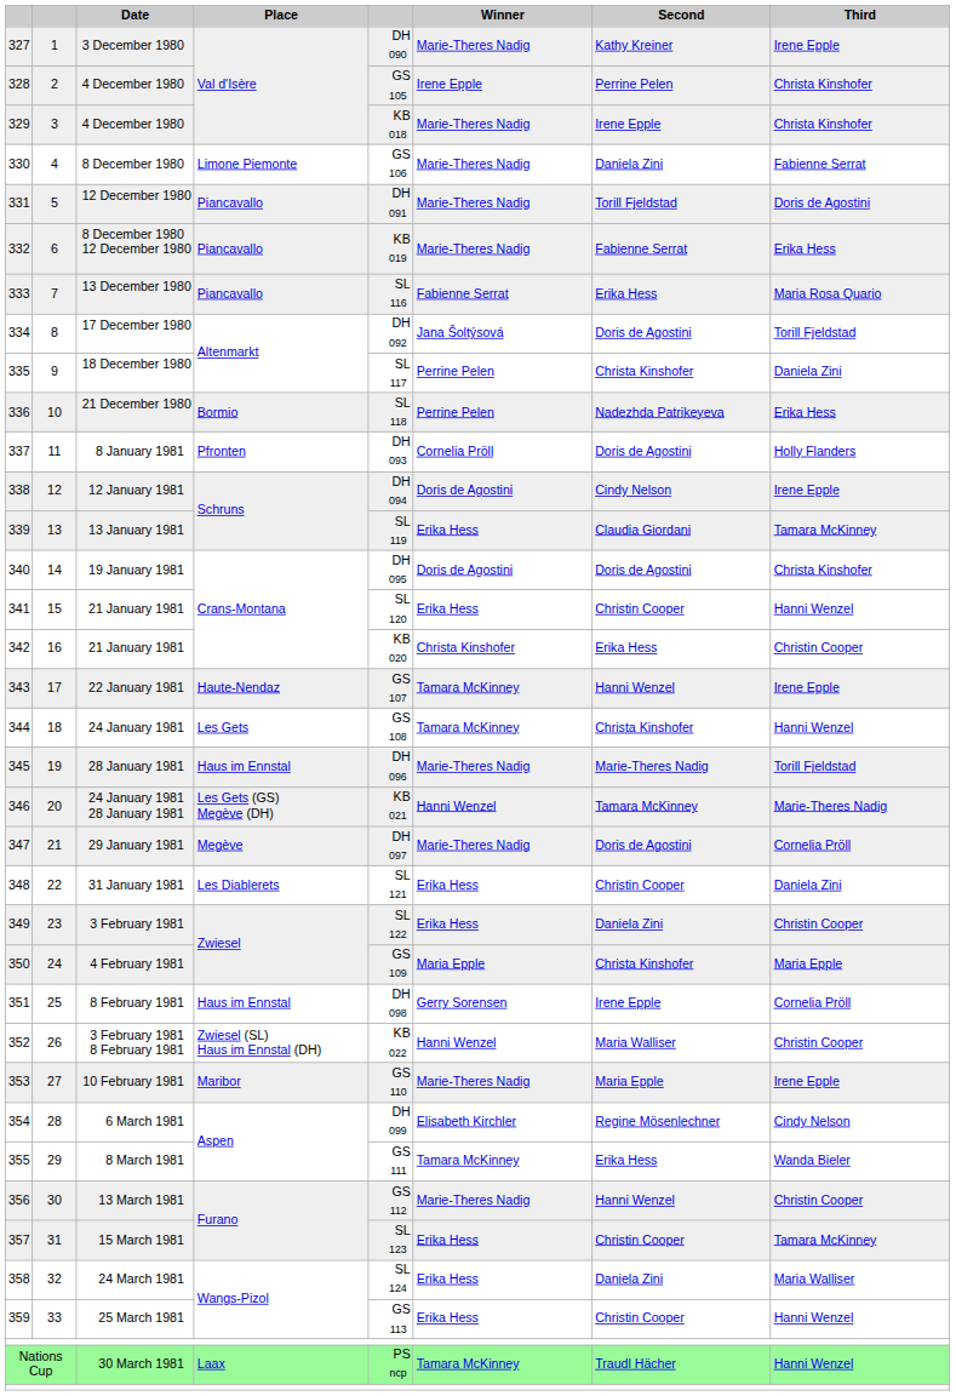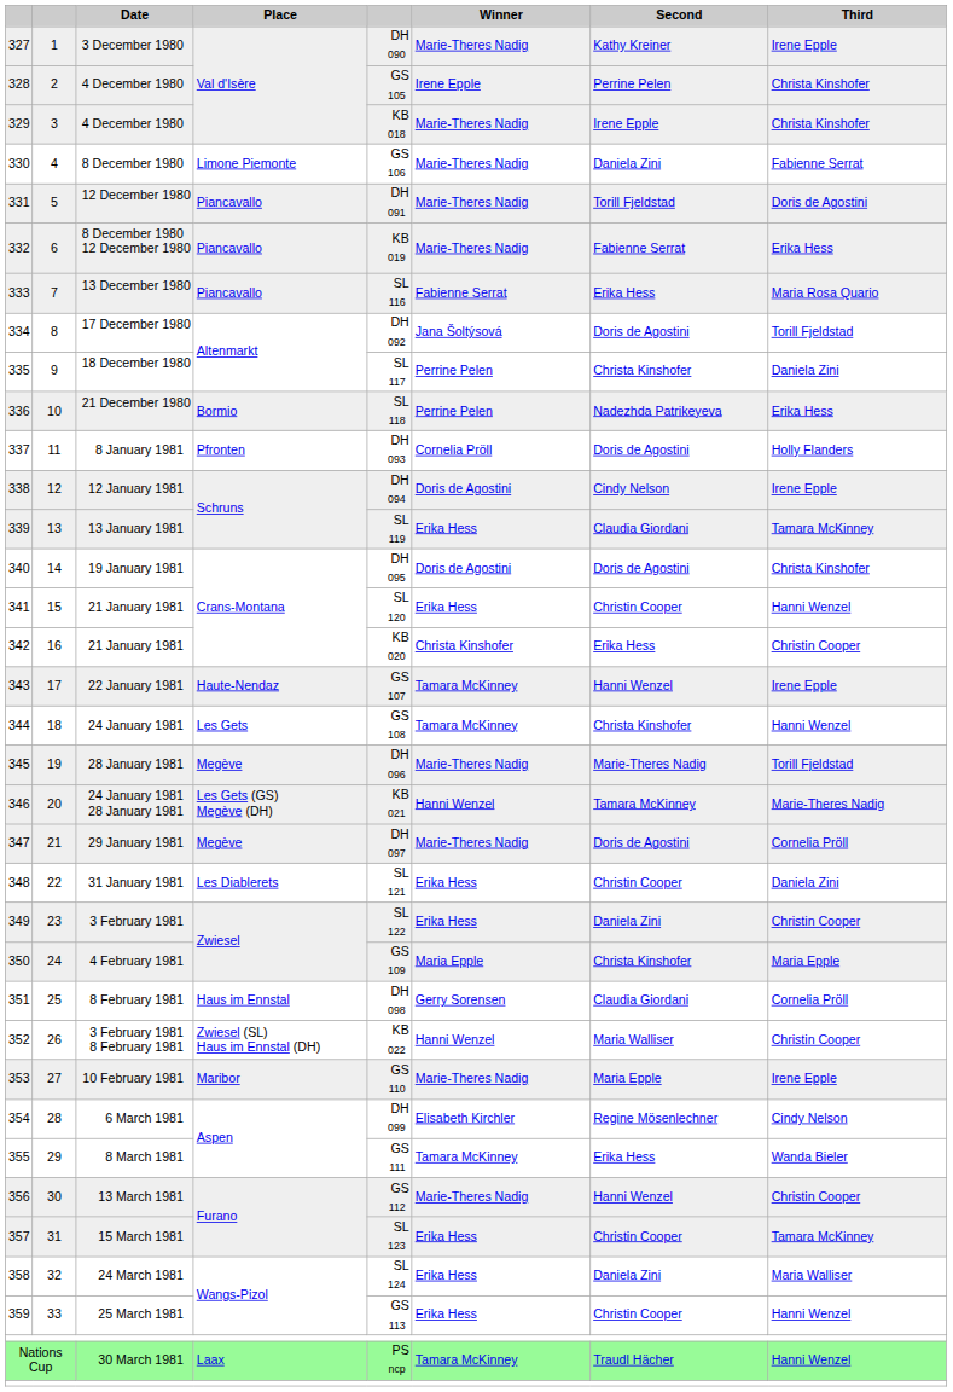 <table class="wikitable plainrowheaders" style="background:#fff; font-size:86%; line-height:16px; border:grey solid 1px; border-collapse:collapse;">
 <tr style="background:#ccc; text-align:center;">
 <td align="center" width="13"></td>
 <td align="center" width="40"></td>
 <td align="center" width="120"><strong>Date</strong></td>
 <td align="center" width="180"><strong>Place</strong></td>
 <td align="center" width="42"></td>
 <td align="center" width="185"><strong>Winner</strong></td>
 <td align="center" width="185"><strong>Second</strong></td>
 <td align="center" width="185"><strong>Third</strong></td>
 </tr>
 <tr bgcolor="#EFEFEF">
 <td align=center>327</td>
 <td align=center>1</td>
 <td align=right>3 December 1980  </td>
 <td rowspan=3> <a href='#'>Val d'Isère</a></td>
 <td align=right>DH <sub>090</sub> </td>
 <td> <a href='#'>Marie-Theres Nadig</a></td>
 <td> <a href='#'>Kathy Kreiner</a></td>
 <td> <a href='#'>Irene Epple</a></td>
 </tr>
 <tr bgcolor="#EFEFEF">
 <td align=center>328</td>
 <td align=center>2</td>
 <td align=right>4 December 1980  </td>
 <td align=right>GS <sub>105</sub> </td>
 <td> <a href='#'>Irene Epple</a></td>
 <td> <a href='#'>Perrine Pelen</a></td>
 <td> <a href='#'>Christa Kinshofer</a></td>
 </tr>
 <tr bgcolor="#EFEFEF">
 <td align=center>329</td>
 <td align=center>3</td>
 <td align=right>4 December 1980  </td>
 <td align=right>KB <sub>018</sub> </td>
 <td> <a href='#'>Marie-Theres Nadig</a></td>
 <td> <a href='#'>Irene Epple</a></td>
 <td> <a href='#'>Christa Kinshofer</a></td>
 </tr>
 <tr>
 <td align=center>330</td>
 <td align=center>4</td>
 <td align=right>8 December 1980  </td>
 <td> <a href='#'>Limone Piemonte</a></td>
 <td align=right>GS <sub>106</sub> </td>
 <td> <a href='#'>Marie-Theres Nadig</a></td>
 <td> <a href='#'>Daniela Zini</a></td>
 <td> <a href='#'>Fabienne Serrat</a></td>
 </tr>
 <tr bgcolor="#EFEFEF" align="left">
 <td align=center>331</td>
 <td align="center">5</td>
 <td align=right>12 December 1980  </td>
 <td> <a href='#'>Piancavallo</a></td>
 <td align=right>DH <sub>091</sub> </td>
 <td> <a href='#'>Marie-Theres Nadig</a></td>
 <td> <a href='#'>Torill Fjeldstad</a></td>
 <td> <a href='#'>Doris de Agostini</a></td>
 </tr>
 <tr bgcolor="#EFEFEF">
 <td align=center>332</td>
 <td align=center>6</td>
 <td align=right>8 December 1980  <br>12 December 1980  </td>
 <td> <a href='#'>Piancavallo</a></td>
 <td align=right>KB <sub>019</sub> </td>
 <td> <a href='#'>Marie-Theres Nadig</a></td>
 <td> <a href='#'>Fabienne Serrat</a></td>
 <td> <a href='#'>Erika Hess</a></td>
 </tr>
 <tr bgcolor="#EFEFEF">
 <td align=center>333</td>
 <td align=center>7</td>
 <td align=right>13 December 1980  </td>
 <td> <a href='#'>Piancavallo</a></td>
 <td align=right>SL <sub>116</sub> </td>
 <td> <a href='#'>Fabienne Serrat</a></td>
 <td> <a href='#'>Erika Hess</a></td>
 <td> <a href='#'>Maria Rosa Quario</a></td>
 </tr>
 <tr align="left">
 <td align=center>334</td>
 <td align="center">8</td>
 <td align=right>17 December 1980  </td>
 <td rowspan=2> <a href='#'>Altenmarkt</a></td>
 <td align=right>DH <sub>092</sub> </td>
 <td> <a href='#'>Jana Šoltýsová</a></td>
 <td> <a href='#'>Doris de Agostini</a></td>
 <td> <a href='#'>Torill Fjeldstad</a></td>
 </tr>
 <tr align="left">
 <td align=center>335</td>
 <td align=center>9</td>
 <td align=right>18 December 1980  </td>
 <td align=right>SL <sub>117</sub> </td>
 <td> <a href='#'>Perrine Pelen</a></td>
 <td> <a href='#'>Christa Kinshofer</a></td>
 <td> <a href='#'>Daniela Zini</a></td>
 </tr>
 <tr bgcolor="#EFEFEF">
 <td align=center>336</td>
 <td align=center>10</td>
 <td align=right>21 December 1980  </td>
 <td> <a href='#'>Bormio</a></td>
 <td align=right>SL <sub>118</sub> </td>
 <td> <a href='#'>Perrine Pelen</a></td>
 <td> <a href='#'>Nadezhda Patrikeyeva</a></td>
 <td> <a href='#'>Erika Hess</a></td>
 </tr>
 <tr align="left">
 <td align=center>337</td>
 <td align="center">11</td>
 <td align=right>8 January 1981  </td>
 <td> <a href='#'>Pfronten</a></td>
 <td align=right>DH <sub>093</sub> </td>
 <td> <a href='#'>Cornelia Pröll</a></td>
 <td> <a href='#'>Doris de Agostini</a></td>
 <td> <a href='#'>Holly Flanders</a></td>
 </tr>
 <tr bgcolor="#EFEFEF">
 <td align=center>338</td>
 <td align=center>12</td>
 <td align=right>12 January 1981  </td>
 <td rowspan=2> <a href='#'>Schruns</a></td>
 <td align=right>DH <sub>094</sub> </td>
 <td> <a href='#'>Doris de Agostini</a></td>
 <td> <a href='#'>Cindy Nelson</a></td>
 <td> <a href='#'>Irene Epple</a></td>
 </tr>
 <tr bgcolor="#EFEFEF">
 <td align=center>339</td>
 <td align=center>13</td>
 <td align=right>13 January 1981  </td>
 <td align=right>SL <sub>119</sub> </td>
 <td> <a href='#'>Erika Hess</a></td>
 <td> <a href='#'>Claudia Giordani</a></td>
 <td> <a href='#'>Tamara McKinney</a></td>
 </tr>
 <tr align="left">
 <td align=center>340</td>
 <td align="center">14</td>
 <td align=right>19 January 1981  </td>
 <td rowspan=3> <a href='#'>Crans-Montana</a></td>
 <td align=right>DH <sub>095</sub> </td>
 <td> <a href='#'>Doris de Agostini</a></td>
 <td> <a href='#'>Doris de Agostini</a></td>
 <td> <a href='#'>Christa Kinshofer</a></td>
 </tr>
 <tr>
 <td align=center>341</td>
 <td align=center>15</td>
 <td align=right>21 January 1981  </td>
 <td align=right>SL <sub>120</sub> </td>
 <td> <a href='#'>Erika Hess</a></td>
 <td> <a href='#'>Christin Cooper</a></td>
 <td> <a href='#'>Hanni Wenzel</a></td>
 </tr>
 <tr>
 <td align=center>342</td>
 <td align=center>16</td>
 <td align=right>21 January 1981  </td>
 <td align=right>KB <sub>020</sub> </td>
 <td> <a href='#'>Christa Kinshofer</a></td>
 <td> <a href='#'>Erika Hess</a></td>
 <td> <a href='#'>Christin Cooper</a></td>
 </tr>
 <tr bgcolor="#EFEFEF">
 <td align=center>343</td>
 <td align=center>17</td>
 <td align=right>22 January 1981  </td>
 <td> <a href='#'>Haute-Nendaz</a></td>
 <td align=right>GS <sub>107</sub> </td>
 <td> <a href='#'>Tamara McKinney</a></td>
 <td> <a href='#'>Hanni Wenzel</a></td>
 <td> <a href='#'>Irene Epple</a></td>
 </tr>
 <tr>
 <td align=center>344</td>
 <td align=center>18</td>
 <td align=right>24 January 1981  </td>
 <td> <a href='#'>Les Gets</a></td>
 <td align=right>GS <sub>108</sub> </td>
 <td> <a href='#'>Tamara McKinney</a></td>
 <td> <a href='#'>Christa Kinshofer</a></td>
 <td> <a href='#'>Hanni Wenzel</a></td>
 </tr>
 <tr bgcolor="#EFEFEF" align="left">
 <td align=center>345</td>
 <td align="center">19</td>
 <td align=right>28 January 1981  </td>
-<td> <a href='#'>Haus im Ennstal</a></td>
+<td> <a href='#'>Megève</a></td>
 <td align=right>DH <sub>096</sub> </td>
 <td> <a href='#'>Marie-Theres Nadig</a></td>
 <td> <a href='#'>Marie-Theres Nadig</a></td>
 <td> <a href='#'>Torill Fjeldstad</a></td>
 </tr>
 <tr bgcolor="#EFEFEF">
 <td align=center>346</td>
 <td align=center>20</td>
 <td align=right>24 January 1981  <br>28 January 1981  </td>
 <td> <a href='#'>Les Gets</a> (GS)<br> <a href='#'>Megève</a> (DH)</td>
 <td align=right>KB <sub>021</sub> </td>
 <td> <a href='#'>Hanni Wenzel</a></td>
 <td> <a href='#'>Tamara McKinney</a></td>
 <td> <a href='#'>Marie-Theres Nadig</a></td>
 </tr>
 <tr bgcolor="#EFEFEF">
 <td align=center>347</td>
 <td align="center">21</td>
 <td align=right>29 January 1981  </td>
 <td> <a href='#'>Megève</a></td>
 <td align=right>DH <sub>097</sub> </td>
 <td> <a href='#'>Marie-Theres Nadig</a></td>
 <td> <a href='#'>Doris de Agostini</a></td>
 <td> <a href='#'>Cornelia Pröll</a></td>
 </tr>
 <tr>
 <td align=center>348</td>
 <td align=center>22</td>
 <td align=right>31 January 1981  </td>
 <td> <a href='#'>Les Diablerets</a></td>
 <td align=right>SL <sub>121</sub> </td>
 <td> <a href='#'>Erika Hess</a></td>
 <td> <a href='#'>Christin Cooper</a></td>
 <td> <a href='#'>Daniela Zini</a></td>
 </tr>
 <tr bgcolor="#EFEFEF">
 <td align=center>349</td>
 <td align=center>23</td>
 <td align=right>3 February 1981  </td>
 <td rowspan=2> <a href='#'>Zwiesel</a></td>
 <td align=right>SL <sub>122</sub> </td>
 <td> <a href='#'>Erika Hess</a></td>
 <td> <a href='#'>Daniela Zini</a></td>
 <td> <a href='#'>Christin Cooper</a></td>
 </tr>
 <tr bgcolor="#EFEFEF">
 <td align=center>350</td>
 <td align=center>24</td>
 <td align=right>4 February 1981  </td>
 <td align=right>GS <sub>109</sub> </td>
 <td> <a href='#'>Maria Epple</a></td>
 <td> <a href='#'>Christa Kinshofer</a></td>
 <td> <a href='#'>Maria Epple</a></td>
 </tr>
 <tr>
 <td align=center>351</td>
 <td align=center>25</td>
 <td align=right>8 February 1981  </td>
 <td> <a href='#'>Haus im Ennstal</a></td>
 <td align=right>DH <sub>098</sub> </td>
 <td> <a href='#'>Gerry Sorensen</a></td>
-<td> <a href='#'>Irene Epple</a></td>
+<td> <a href='#'>Claudia Giordani</a></td>
 <td> <a href='#'>Cornelia Pröll</a></td>
 </tr>
 <tr>
 <td align=center>352</td>
 <td align=center>26</td>
 <td align=right>3 February 1981  <br>8 February 1981  </td>
 <td> <a href='#'>Zwiesel</a> (SL)<br> <a href='#'>Haus im Ennstal</a> (DH)</td>
 <td align=right>KB <sub>022</sub> </td>
 <td> <a href='#'>Hanni Wenzel</a></td>
 <td> <a href='#'>Maria Walliser</a></td>
 <td> <a href='#'>Christin Cooper</a></td>
 </tr>
 <tr bgcolor="#EFEFEF">
 <td align=center>353</td>
 <td align=center>27</td>
 <td align=right>10 February 1981  </td>
 <td> <a href='#'>Maribor</a></td>
 <td align=right>GS <sub>110</sub> </td>
 <td> <a href='#'>Marie-Theres Nadig</a></td>
 <td> <a href='#'>Maria Epple</a></td>
 <td> <a href='#'>Irene Epple</a></td>
 </tr>
 <tr>
 <td align=center>354</td>
 <td align=center>28</td>
 <td align=right>6 March 1981  </td>
 <td rowspan=2> <a href='#'>Aspen</a></td>
 <td align=right>DH <sub>099</sub> </td>
 <td> <a href='#'>Elisabeth Kirchler</a></td>
 <td> <a href='#'>Regine Mösenlechner</a></td>
 <td> <a href='#'>Cindy Nelson</a></td>
 </tr>
 <tr>
 <td align=center>355</td>
 <td align=center>29</td>
 <td align=right>8 March 1981  </td>
 <td align=right>GS <sub>111</sub> </td>
 <td> <a href='#'>Tamara McKinney</a></td>
 <td> <a href='#'>Erika Hess</a></td>
 <td> <a href='#'>Wanda Bieler</a></td>
 </tr>
 <tr bgcolor="#EFEFEF">
 <td align=center>356</td>
 <td align=center>30</td>
 <td align=right>13 March 1981  </td>
 <td rowspan=2> <a href='#'>Furano</a></td>
 <td align=right>GS <sub>112</sub> </td>
 <td> <a href='#'>Marie-Theres Nadig</a></td>
 <td> <a href='#'>Hanni Wenzel</a></td>
 <td> <a href='#'>Christin Cooper</a></td>
 </tr>
 <tr bgcolor="#EFEFEF">
 <td align=center>357</td>
 <td align=center>31</td>
 <td align=right>15 March 1981  </td>
 <td align=right>SL <sub>123</sub> </td>
 <td> <a href='#'>Erika Hess</a></td>
 <td> <a href='#'>Christin Cooper</a></td>
 <td> <a href='#'>Tamara McKinney</a></td>
 </tr>
 <tr>
 <td align=center>358</td>
 <td align=center>32</td>
 <td align=right>24 March 1981  </td>
 <td rowspan=2> <a href='#'>Wangs-Pizol</a></td>
 <td align=right>SL <sub>124</sub> </td>
 <td> <a href='#'>Erika Hess</a></td>
 <td> <a href='#'>Daniela Zini</a></td>
 <td> <a href='#'>Maria Walliser</a></td>
 </tr>
 <tr>
 <td align=center>359</td>
 <td align=center>33</td>
 <td align=right>25 March 1981  </td>
 <td align=right>GS <sub>113</sub> </td>
 <td> <a href='#'>Erika Hess</a></td>
 <td> <a href='#'>Christin Cooper</a></td>
 <td> <a href='#'>Hanni Wenzel</a></td>
 </tr>
 <tr>
 <td colspan=8></td>
 </tr>
 <tr bgcolor=#98FB98>
 <td colspan=2 align=center>Nations Cup</td>
 <td align=right>30 March 1981  </td>
 <td> <a href='#'>Laax</a></td>
 <td align=right>PS <sub>ncp</sub> </td>
 <td> <a href='#'>Tamara McKinney</a></td>
 <td> <a href='#'>Traudl Hächer</a></td>
 <td> <a href='#'>Hanni Wenzel</a></td>
 </tr>
 <tr>
 <td colspan=8></td>
 </tr>
 </table>
